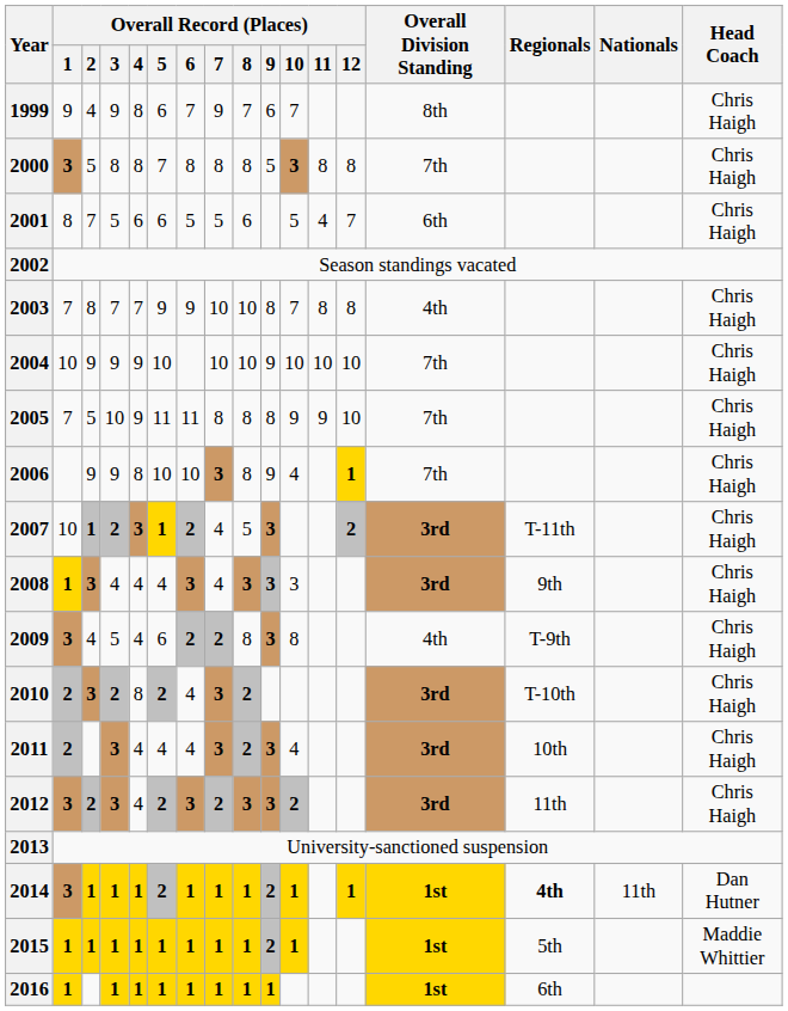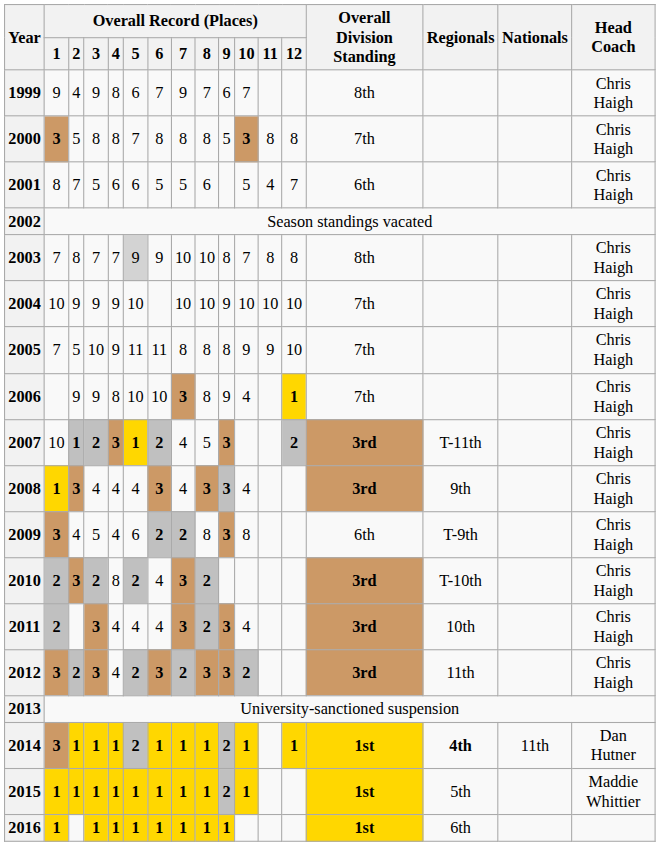 <table class="wikitable" style="font-size: 95%; text-align:center;">
 <tr>
 <th rowspan="2">Year</th>
 <th colspan="12">Overall Record (Places)</th>
 <th rowspan="2">Overall Division Standing</th>
 <th rowspan="2">Regionals</th>
 <th rowspan="2">Nationals</th>
 <th rowspan="2">Head Coach</th>
 </tr>
 <tr>
 <th>1</th>
 <th>2</th>
 <th>3</th>
 <th>4</th>
 <th>5</th>
 <th>6</th>
 <th>7</th>
 <th>8</th>
 <th>9</th>
 <th>10</th>
 <th>11</th>
 <th>12</th>
 </tr>
 <tr>
 <th>1999</th>
 <td>9</td>
 <td>4</td>
 <td>9</td>
 <td>8</td>
 <td>6</td>
 <td>7</td>
 <td>9</td>
 <td>7</td>
 <td>6</td>
 <td>7</td>
 <td></td>
 <td></td>
 <td>8th</td>
 <td></td>
 <td></td>
 <td>Chris Haigh</td>
 </tr>
 <tr>
 <th>2000</th>
 <td style="background:#cc9966"><strong>3</strong></td>
 <td>5</td>
 <td>8</td>
 <td>8</td>
 <td>7</td>
 <td>8</td>
 <td>8</td>
 <td>8</td>
 <td>5</td>
 <td style="background:#cc9966"><strong>3</strong></td>
 <td>8</td>
 <td>8</td>
 <td>7th</td>
 <td></td>
 <td></td>
 <td>Chris Haigh</td>
 </tr>
 <tr>
 <th>2001</th>
 <td>8</td>
 <td>7</td>
 <td>5</td>
 <td>6</td>
 <td>6</td>
 <td>5</td>
 <td>5</td>
 <td>6</td>
 <td></td>
 <td>5</td>
 <td>4</td>
 <td>7</td>
 <td>6th</td>
 <td></td>
 <td></td>
 <td>Chris Haigh</td>
 </tr>
 <tr>
 <th>2002</th>
 <td colspan="16">Season standings vacated</td>
 </tr>
 <tr>
 <th>2003</th>
 <td>7</td>
 <td>8</td>
 <td>7</td>
 <td>7</td>
-<td>9</td>
+<td style="background: lightgrey;">9</td>
 <td>9</td>
 <td>10</td>
 <td>10</td>
 <td>8</td>
 <td>7</td>
 <td>8</td>
 <td>8</td>
-<td>4th</td>
+<td>8th</td>
 <td></td>
 <td></td>
 <td>Chris Haigh</td>
 </tr>
 <tr>
 <th>2004</th>
 <td>10</td>
 <td>9</td>
 <td>9</td>
 <td>9</td>
 <td>10</td>
 <td></td>
 <td>10</td>
 <td>10</td>
 <td>9</td>
 <td>10</td>
 <td>10</td>
 <td>10</td>
 <td>7th</td>
 <td></td>
 <td></td>
 <td>Chris Haigh</td>
 </tr>
 <tr>
 <th>2005</th>
 <td>7</td>
 <td>5</td>
 <td>10</td>
 <td>9</td>
 <td>11</td>
 <td>11</td>
 <td>8</td>
 <td>8</td>
 <td>8</td>
 <td>9</td>
 <td>9</td>
 <td>10</td>
 <td>7th</td>
 <td></td>
 <td></td>
 <td>Chris Haigh</td>
 </tr>
 <tr>
 <th>2006</th>
 <td></td>
 <td>9</td>
 <td>9</td>
 <td>8</td>
 <td>10</td>
 <td>10</td>
 <td style="background:#cc9966"><strong>3</strong></td>
 <td>8</td>
 <td>9</td>
 <td>4</td>
 <td></td>
 <td style="background:gold"><strong>1</strong></td>
 <td>7th</td>
 <td></td>
 <td></td>
 <td>Chris Haigh</td>
 </tr>
 <tr>
 <th>2007</th>
 <td>10</td>
 <td style="background:silver"><strong>1</strong></td>
 <td style="background:silver"><strong>2</strong></td>
 <td style="background:#cc9966"><strong>3</strong></td>
 <td style="background:gold"><strong>1</strong></td>
 <td style="background:silver"><strong>2</strong></td>
 <td>4</td>
 <td>5</td>
 <td style="background:#cc9966"><strong>3</strong></td>
 <td></td>
 <td></td>
 <td style="background:silver"><strong>2</strong></td>
 <td style="background:#cc9966"><strong>3rd</strong></td>
 <td>T-11th</td>
 <td></td>
 <td>Chris Haigh</td>
 </tr>
 <tr>
 <th>2008</th>
 <td style="background:gold"><strong>1</strong></td>
 <td style="background:#cc9966"><strong>3</strong></td>
 <td>4</td>
 <td>4</td>
 <td>4</td>
 <td style="background:#cc9966"><strong>3</strong></td>
 <td>4</td>
 <td style="background:#cc9966"><strong>3</strong></td>
 <td style="background:silver"><strong>3</strong></td>
-<td>3</td>
+<td>4</td>
 <td></td>
 <td></td>
 <td style="background:#cc9966"><strong>3rd</strong></td>
 <td>9th</td>
 <td></td>
 <td>Chris Haigh</td>
 </tr>
 <tr>
 <th>2009</th>
 <td style="background:#cc9966"><strong>3</strong></td>
 <td>4</td>
 <td>5</td>
 <td>4</td>
 <td>6</td>
 <td style="background:silver"><strong>2</strong></td>
 <td style="background:silver"><strong>2</strong></td>
 <td>8</td>
 <td style="background:#cc9966"><strong>3</strong></td>
 <td>8</td>
 <td></td>
 <td></td>
-<td>4th</td>
+<td>6th</td>
 <td>T-9th</td>
 <td></td>
 <td>Chris Haigh</td>
 </tr>
 <tr>
 <th>2010</th>
 <td style="background:silver"><strong>2</strong></td>
 <td style="background:#cc9966"><strong>3</strong></td>
 <td style="background:silver"><strong>2</strong></td>
 <td>8</td>
 <td style="background:silver"><strong>2</strong></td>
 <td>4</td>
 <td style="background:#cc9966"><strong>3</strong></td>
 <td style="background:silver"><strong>2</strong></td>
 <td></td>
 <td></td>
 <td></td>
 <td></td>
 <td style="background:#cc9966"><strong>3rd</strong></td>
 <td>T-10th</td>
 <td></td>
 <td>Chris Haigh</td>
 </tr>
 <tr>
 <th>2011</th>
 <td style="background:silver"><strong>2</strong></td>
 <td></td>
 <td style="background:#cc9966"><strong>3</strong></td>
 <td>4</td>
 <td>4</td>
 <td>4</td>
 <td style="background:#cc9966"><strong>3</strong></td>
 <td style="background:silver"><strong>2</strong></td>
 <td style="background:#cc9966"><strong>3</strong></td>
 <td>4</td>
 <td></td>
 <td></td>
 <td style="background:#cc9966"><strong>3rd</strong></td>
 <td>10th</td>
 <td></td>
 <td>Chris Haigh</td>
 </tr>
 <tr>
 <th>2012</th>
 <td style="background:#cc9966"><strong>3</strong></td>
 <td style="background:silver"><strong>2</strong></td>
 <td style="background:#cc9966"><strong>3</strong></td>
 <td>4</td>
 <td style="background:silver"><strong>2</strong></td>
 <td style="background:#cc9966"><strong>3</strong></td>
 <td style="background:silver"><strong>2</strong></td>
 <td style="background:#cc9966"><strong>3</strong></td>
 <td style="background:#cc9966"><strong>3</strong></td>
 <td style="background:silver"><strong>2</strong></td>
 <td></td>
 <td></td>
 <td style="background:#cc9966"><strong>3rd</strong></td>
 <td>11th</td>
 <td></td>
 <td>Chris Haigh</td>
 </tr>
 <tr>
 <th>2013</th>
 <td colspan="16">University-sanctioned suspension</td>
 </tr>
 <tr>
 <th>2014</th>
 <td style="background:#cc9966"><strong>3</strong></td>
 <td style="background:gold"><strong>1</strong></td>
 <td style="background:gold"><strong>1</strong></td>
 <td style="background:gold"><strong>1</strong></td>
 <td style="background:silver"><strong>2</strong></td>
 <td style="background:gold"><strong>1</strong></td>
 <td style="background:gold"><strong>1</strong></td>
 <td style="background:gold"><strong>1</strong></td>
 <td style="background:silver"><strong>2</strong></td>
 <td style="background:gold"><strong>1</strong></td>
 <td></td>
 <td style="background:gold"><strong>1</strong></td>
 <td style="background:gold"><strong>1st</strong></td>
 <td><strong>4th</strong></td>
 <td>11th</td>
 <td>Dan Hutner</td>
 </tr>
 <tr>
 <th>2015</th>
 <td style="background:gold"><strong>1</strong></td>
 <td style="background:gold"><strong>1</strong></td>
 <td style="background:gold"><strong>1</strong></td>
 <td style="background:gold"><strong>1</strong></td>
 <td style="background:gold"><strong>1</strong></td>
 <td style="background:gold"><strong>1</strong></td>
 <td style="background:gold"><strong>1</strong></td>
 <td style="background:gold"><strong>1</strong></td>
 <td style="background:silver"><strong>2</strong></td>
 <td style="background:gold"><strong>1</strong></td>
 <td></td>
 <td></td>
 <td style="background:gold"><strong>1st</strong></td>
 <td>5th</td>
 <td></td>
 <td>Maddie Whittier</td>
 </tr>
 <tr>
 <th>2016</th>
 <td style="background:gold"><strong>1</strong></td>
 <td></td>
 <td style="background:gold"><strong>1</strong></td>
 <td style="background:gold"><strong>1</strong></td>
 <td style="background:gold"><strong>1</strong></td>
 <td style="background:gold"><strong>1</strong></td>
 <td style="background:gold"><strong>1</strong></td>
 <td style="background:gold"><strong>1</strong></td>
 <td style="background:gold"><strong>1</strong></td>
 <td></td>
 <td></td>
 <td></td>
 <td style="background:gold"><strong>1st</strong></td>
 <td>6th</td>
 <td></td>
 <td></td>
 </tr>
 </table>
